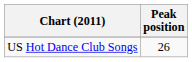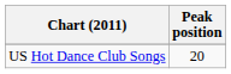 <table class="wikitable">
 <tr>
 <th scope="col">Chart (2011)</th>
 <th scope="col">Peak<br>position</th>
 </tr>
 <tr>
 </tr>
 <tr>
 <td>US <a href='#'>Hot Dance Club Songs</a></td>
-<td align="center">26</td>
+<td align="center">20</td>
 </tr>
 </table>
